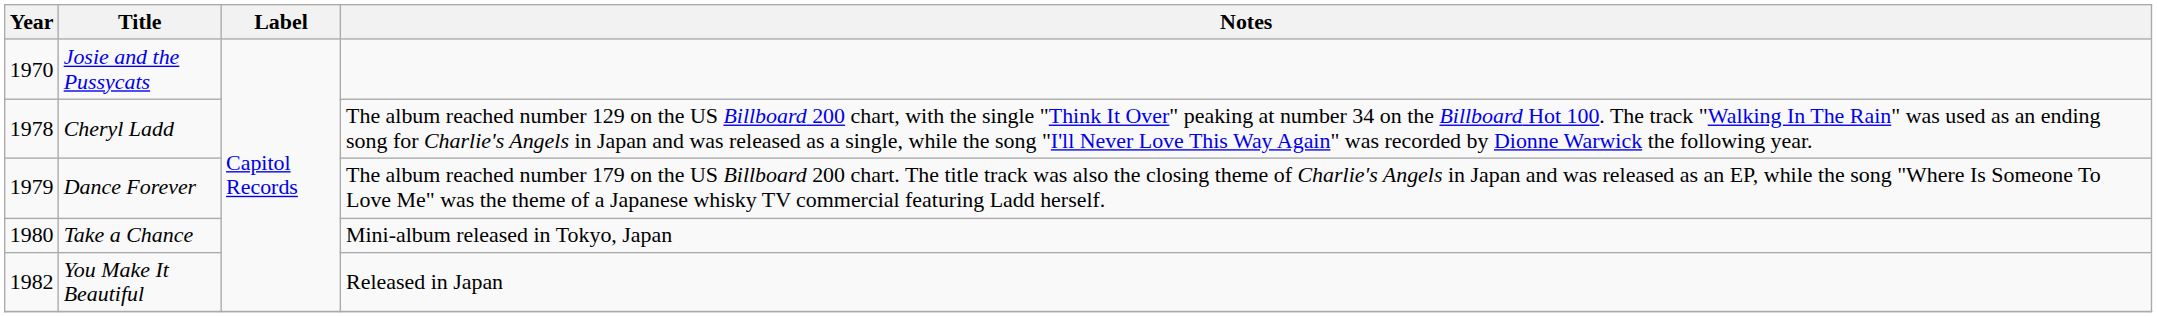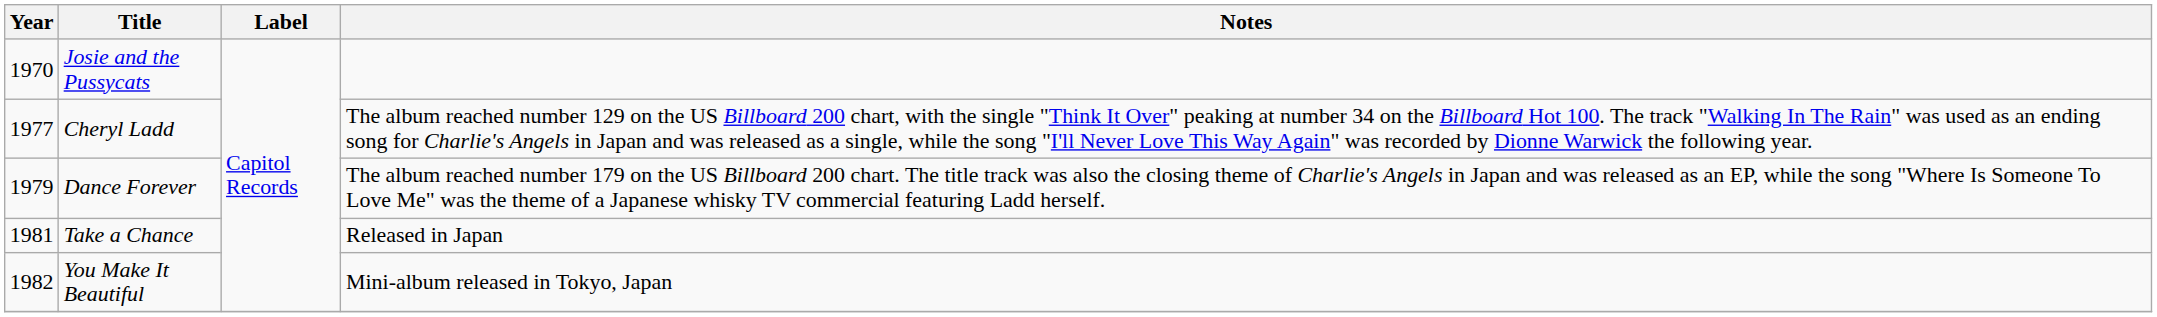 <table class="wikitable sortable">
 <tr>
 <th>Year</th>
 <th>Title</th>
 <th>Label</th>
 <th>Notes</th>
 </tr>
 <tr>
 <td>1970</td>
 <td><em><a href='#'>Josie and the Pussycats</a></em></td>
 <td rowspan="5"><a href='#'>Capitol Records</a></td>
 </tr>
 <tr>
-<td>1978</td>
+<td>1977</td>
 <td><em>Cheryl Ladd</em></td>
 <td>The album reached number 129 on the US <a href='#'><em>Billboard</em> 200</a> chart, with the single "<a href='#'>Think It Over</a>" peaking at number 34 on the <a href='#'><em>Billboard</em> Hot 100</a>. The track "<a href='#'>Walking In The Rain</a>" was used as an ending song for <em>Charlie's Angels</em> in Japan and was released as a single, while the song "<a href='#'>I'll Never Love This Way Again</a>" was recorded by <a href='#'>Dionne Warwick</a> the following year.</td>
 </tr>
 <tr>
 <td>1979</td>
 <td><em>Dance Forever</em></td>
 <td>The album reached number 179 on the US <em>Billboard</em> 200 chart. The title track was also the closing theme of <em>Charlie's Angels</em> in Japan and was released as an EP, while the song "Where Is Someone To Love Me" was the theme of a Japanese whisky TV commercial featuring Ladd herself.</td>
 </tr>
 <tr>
-<td>1980</td>
+<td>1981</td>
 <td><em>Take a Chance</em></td>
-<td>Mini-album released in Tokyo, Japan</td>
+<td>Released in Japan</td>
 </tr>
 <tr>
 <td>1982</td>
 <td><em>You Make It Beautiful</em></td>
-<td>Released in Japan</td>
+<td>Mini-album released in Tokyo, Japan</td>
 </tr>
 <tr>
 </tr>
 </table>
